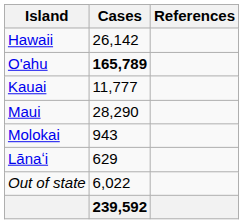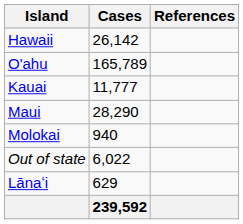 <table class="wikitable">
 <tr>
 <th>Island</th>
 <th>Cases</th>
 <th>References</th>
 </tr>
 <tr>
 <td><a href='#'>Hawaii</a></td>
 <td>26,142</td>
 <td></td>
 </tr>
 <tr>
 <td><a href='#'>O'ahu</a></td>
-<td><strong>165,789</strong></td>
+<td>165,789</td>
 <td></td>
 </tr>
 <tr>
 <td><a href='#'>Kauai</a></td>
 <td>11,777</td>
 <td></td>
 </tr>
 <tr>
 <td><a href='#'>Maui</a></td>
 <td>28,290</td>
 <td></td>
 </tr>
 <tr>
 <td><a href='#'>Molokai</a></td>
-<td>943</td>
+<td>940</td>
+<td></td>
+</tr>
+<tr>
+<td><em>Out of state</em></td>
+<td>6,022</td>
 <td></td>
 </tr>
 <tr>
 <td><a href='#'>Lānaʻi</a></td>
 <td>629</td>
 <td></td>
 </tr>
 <tr>
-<td><em>Out of state</em></td>
-<td>6,022</td>
-<td></td>
-</tr>
-<tr>
 <th></th>
 <th>239,592</th>
 <th></th>
 </tr>
 </table>
